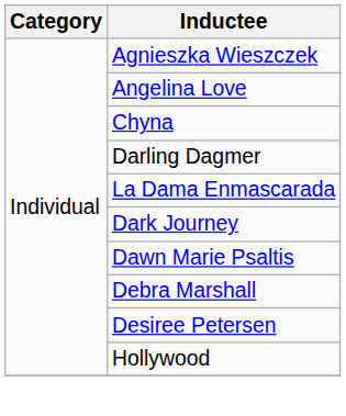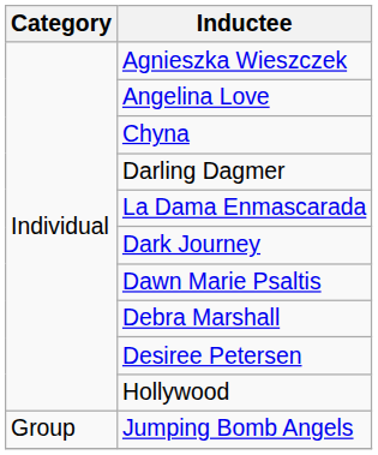 <table class="wikitable">
 <tr>
 <th>Category</th>
 <th>Inductee</th>
 </tr>
 <tr>
 <td rowspan=10>Individual</td>
 <td><a href='#'>Agnieszka Wieszczek</a></td>
 </tr>
 <tr>
 <td><a href='#'>Angelina Love</a></td>
 </tr>
 <tr>
 <td><a href='#'>Chyna</a></td>
 </tr>
 <tr>
 <td>Darling Dagmer</td>
 </tr>
 <tr>
 <td><a href='#'>La Dama Enmascarada</a></td>
 </tr>
 <tr>
 <td><a href='#'>Dark Journey</a></td>
 </tr>
 <tr>
 <td><a href='#'>Dawn Marie Psaltis</a></td>
 </tr>
 <tr>
 <td><a href='#'>Debra Marshall</a></td>
 </tr>
 <tr>
 <td><a href='#'>Desiree Petersen</a></td>
 </tr>
 <tr>
 <td>Hollywood</td>
 </tr>
 <tr>
+<td>Group</td>
+<td><a href='#'>Jumping Bomb Angels</a><br></td>
+</tr>
+<tr>
 </tr>
 </table>
